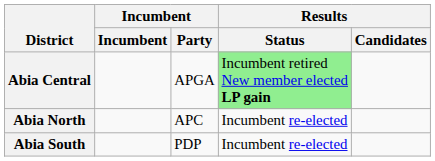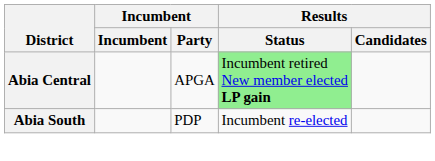 <table class="wikitable sortable">
 <tr valign=bottom>
 <th rowspan=2>District</th>
 <th colspan=2>Incumbent</th>
 <th colspan=2>Results</th>
 </tr>
 <tr valign=bottom>
 <th>Incumbent</th>
 <th>Party</th>
 <th>Status</th>
 <th>Candidates</th>
 </tr>
 <tr>
 <th>Abia Central</th>
 <td></td>
 <td>APGA</td>
 <td style="background: lightgreen;">Incumbent retired<br><a href='#'>New member elected</a><br><strong>LP gain</strong></td>
 <td nowrap></td>
 </tr>
 <tr>
-<th>Abia North</th>
-<td></td>
-<td>APC</td>
-<td>Incumbent <a href='#'>re-elected</a></td>
-<td nowrap></td>
-</tr>
-<tr>
 <th>Abia South</th>
 <td></td>
 <td>PDP</td>
 <td>Incumbent <a href='#'>re-elected</a></td>
 <td nowrap></td>
 </tr>
 </table>
